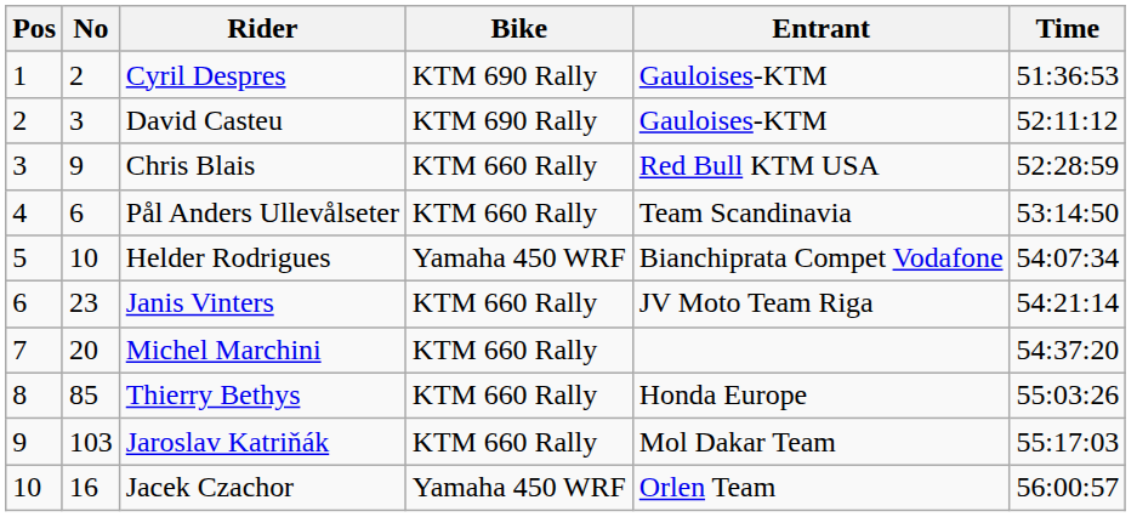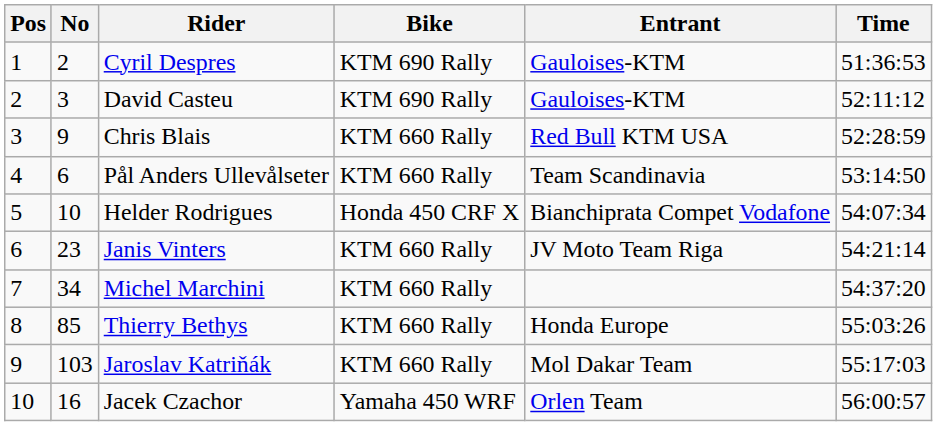 <table class="wikitable">
 <tr>
 <th>Pos</th>
 <th>No</th>
 <th>Rider</th>
 <th>Bike</th>
 <th>Entrant</th>
 <th>Time</th>
 </tr>
 <tr>
 <td>1</td>
 <td>2</td>
 <td> <a href='#'>Cyril Despres</a></td>
 <td>KTM 690 Rally</td>
 <td><a href='#'>Gauloises</a>-KTM</td>
 <td>51:36:53</td>
 </tr>
 <tr>
 <td>2</td>
 <td>3</td>
 <td> David Casteu</td>
 <td>KTM 690 Rally</td>
 <td><a href='#'>Gauloises</a>-KTM</td>
 <td>52:11:12</td>
 </tr>
 <tr>
 <td>3</td>
 <td>9</td>
 <td> Chris Blais</td>
 <td>KTM 660 Rally</td>
 <td><a href='#'>Red Bull</a> KTM USA</td>
 <td>52:28:59</td>
 </tr>
 <tr>
 <td>4</td>
 <td>6</td>
 <td> Pål Anders Ullevålseter</td>
 <td>KTM 660 Rally</td>
 <td>Team Scandinavia</td>
 <td>53:14:50</td>
 </tr>
 <tr>
 <td>5</td>
 <td>10</td>
 <td> Helder Rodrigues</td>
-<td>Yamaha 450 WRF</td>
+<td>Honda 450 CRF X</td>
 <td>Bianchiprata Compet <a href='#'>Vodafone</a></td>
 <td>54:07:34</td>
 </tr>
 <tr>
 <td>6</td>
 <td>23</td>
 <td> <a href='#'>Janis Vinters</a></td>
 <td>KTM 660 Rally</td>
 <td>JV Moto Team Riga</td>
 <td>54:21:14</td>
 </tr>
 <tr>
 <td>7</td>
-<td>20</td>
+<td>34</td>
 <td> <a href='#'>Michel Marchini</a></td>
 <td>KTM 660 Rally</td>
 <td></td>
 <td>54:37:20</td>
 </tr>
 <tr>
 <td>8</td>
 <td>85</td>
 <td> <a href='#'>Thierry Bethys</a></td>
 <td>KTM 660 Rally</td>
 <td>Honda Europe</td>
 <td>55:03:26</td>
 </tr>
 <tr>
 <td>9</td>
 <td>103</td>
 <td> <a href='#'>Jaroslav Katriňák</a></td>
 <td>KTM 660 Rally</td>
 <td>Mol Dakar Team</td>
 <td>55:17:03</td>
 </tr>
 <tr>
 <td>10</td>
 <td>16</td>
 <td> Jacek Czachor</td>
 <td>Yamaha 450 WRF</td>
 <td><a href='#'>Orlen</a> Team</td>
 <td align="right">56:00:57</td>
 </tr>
 </table>
